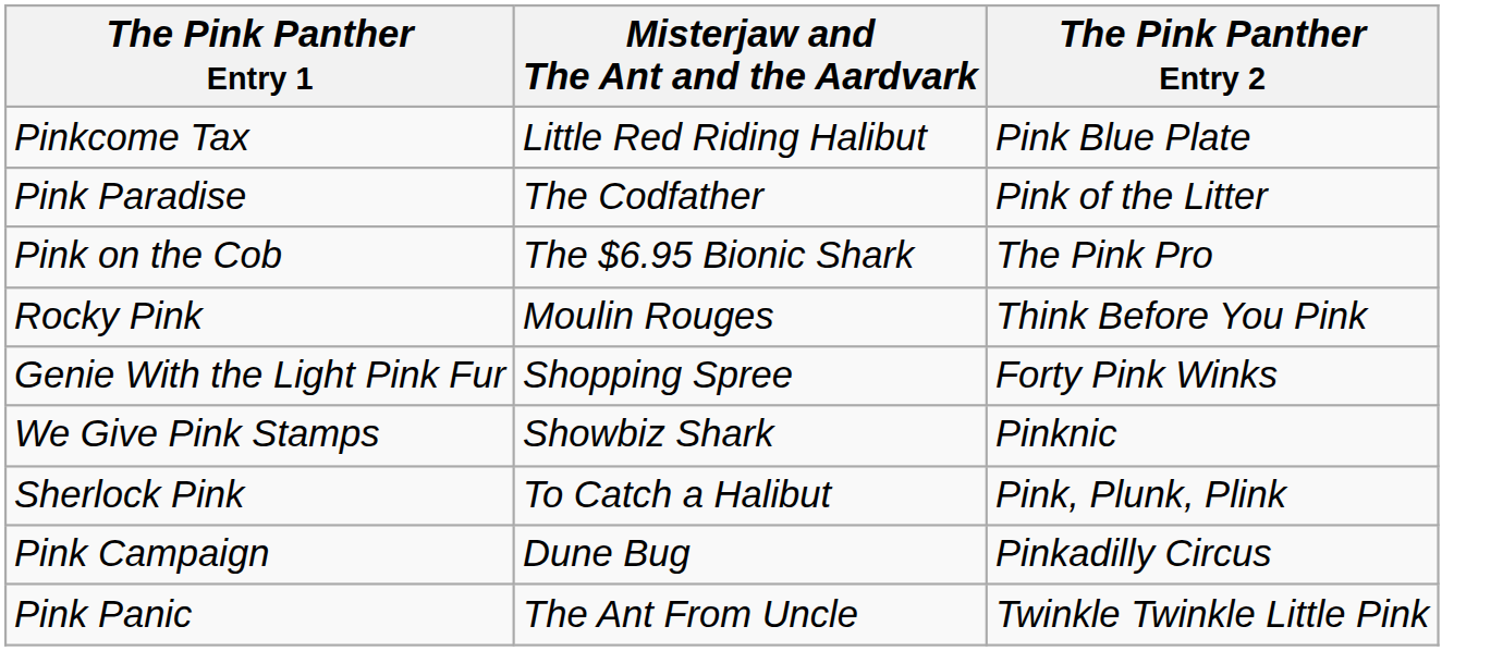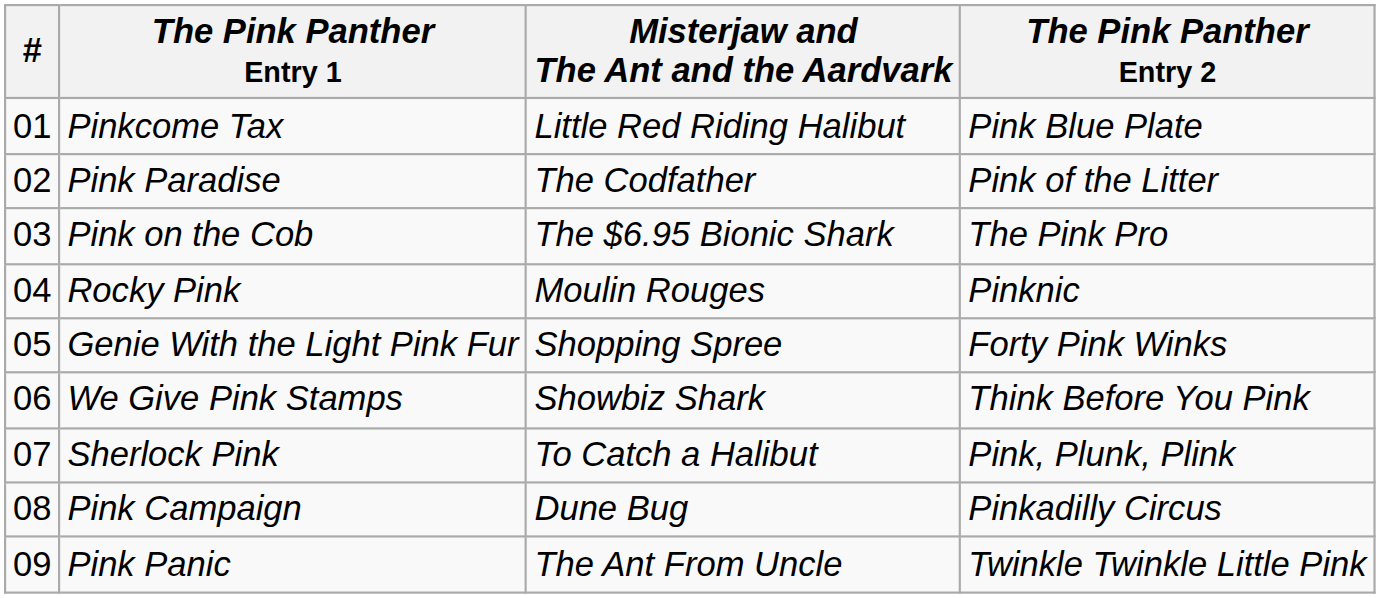 <table class="wikitable">
 <tr>
+<th>#</th>
 <th><em>The Pink Panther</em><br><small>Entry 1</small></th>
 <th><em>Misterjaw and<br>The Ant and the Aardvark</em></th>
 <th><em>The Pink Panther</em><br><small>Entry 2</small></th>
 </tr>
 <tr>
+<td>01</td>
 <td><em>Pinkcome Tax</em></td>
 <td><em>Little Red Riding Halibut</em></td>
 <td><em>Pink Blue Plate</em></td>
 </tr>
 <tr>
+<td>02</td>
 <td><em>Pink Paradise</em></td>
 <td><em>The Codfather</em></td>
 <td><em>Pink of the Litter</em></td>
 </tr>
 <tr>
+<td>03</td>
 <td><em>Pink on the Cob</em></td>
 <td><em>The $6.95 Bionic Shark</em></td>
 <td><em>The Pink Pro</em></td>
 </tr>
 <tr>
+<td>04</td>
 <td><em>Rocky Pink</em></td>
 <td><em>Moulin Rouges</em></td>
-<td><em>Think Before You Pink</em></td>
+<td><em>Pinknic</em></td>
 </tr>
 <tr>
+<td>05</td>
 <td><em>Genie With the Light Pink Fur</em></td>
 <td><em>Shopping Spree</em></td>
 <td><em>Forty Pink Winks</em></td>
 </tr>
 <tr>
+<td>06</td>
 <td><em>We Give Pink Stamps</em></td>
 <td><em>Showbiz Shark</em></td>
-<td><em>Pinknic</em></td>
+<td><em>Think Before You Pink</em></td>
 </tr>
 <tr>
+<td>07</td>
 <td><em>Sherlock Pink</em></td>
 <td><em>To Catch a Halibut</em></td>
 <td><em>Pink, Plunk, Plink</em></td>
 </tr>
 <tr>
+<td>08</td>
 <td><em>Pink Campaign</em></td>
 <td><em>Dune Bug</em></td>
 <td><em>Pinkadilly Circus</em></td>
 </tr>
 <tr>
+<td>09</td>
 <td><em>Pink Panic</em></td>
 <td><em>The Ant From Uncle</em></td>
 <td><em>Twinkle Twinkle Little Pink</em></td>
 </tr>
 </table>
